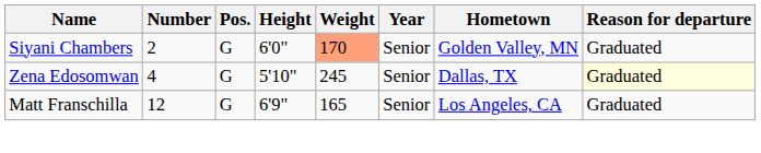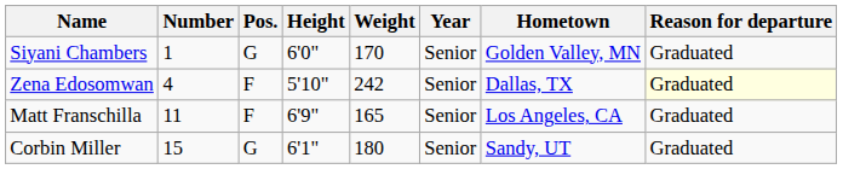 <table class="wikitable sortable" border="1">
 <tr>
 <th>Name</th>
 <th>Number</th>
 <th>Pos.</th>
 <th>Height</th>
 <th>Weight</th>
 <th>Year</th>
 <th>Hometown</th>
 <th class="unsortable">Reason for departure</th>
 </tr>
 <tr>
 <td><a href='#'>Siyani Chambers</a></td>
-<td>2</td>
+<td>1</td>
 <td>G</td>
 <td>6'0"</td>
-<td style="background: lightsalmon;">170</td>
+<td>170</td>
 <td>Senior</td>
 <td><a href='#'>Golden Valley, MN</a></td>
 <td>Graduated</td>
 </tr>
 <tr>
 <td><a href='#'>Zena Edosomwan</a></td>
 <td>4</td>
-<td>G</td>
+<td>F</td>
 <td>5'10"</td>
-<td>245</td>
+<td>242</td>
 <td>Senior</td>
 <td><a href='#'>Dallas, TX</a></td>
 <td style="background: lightyellow;">Graduated</td>
 </tr>
 <tr>
 <td>Matt Franschilla</td>
-<td>12</td>
-<td>G</td>
+<td>11</td>
+<td>F</td>
 <td>6'9"</td>
 <td>165</td>
 <td>Senior</td>
 <td><a href='#'>Los Angeles, CA</a></td>
 <td>Graduated</td>
 </tr>
+<tr>
+<td>Corbin Miller</td>
+<td>15</td>
+<td>G</td>
+<td>6'1"</td>
+<td>180</td>
+<td>Senior</td>
+<td><a href='#'>Sandy, UT</a></td>
+<td>Graduated</td>
+</tr>
 </table>
